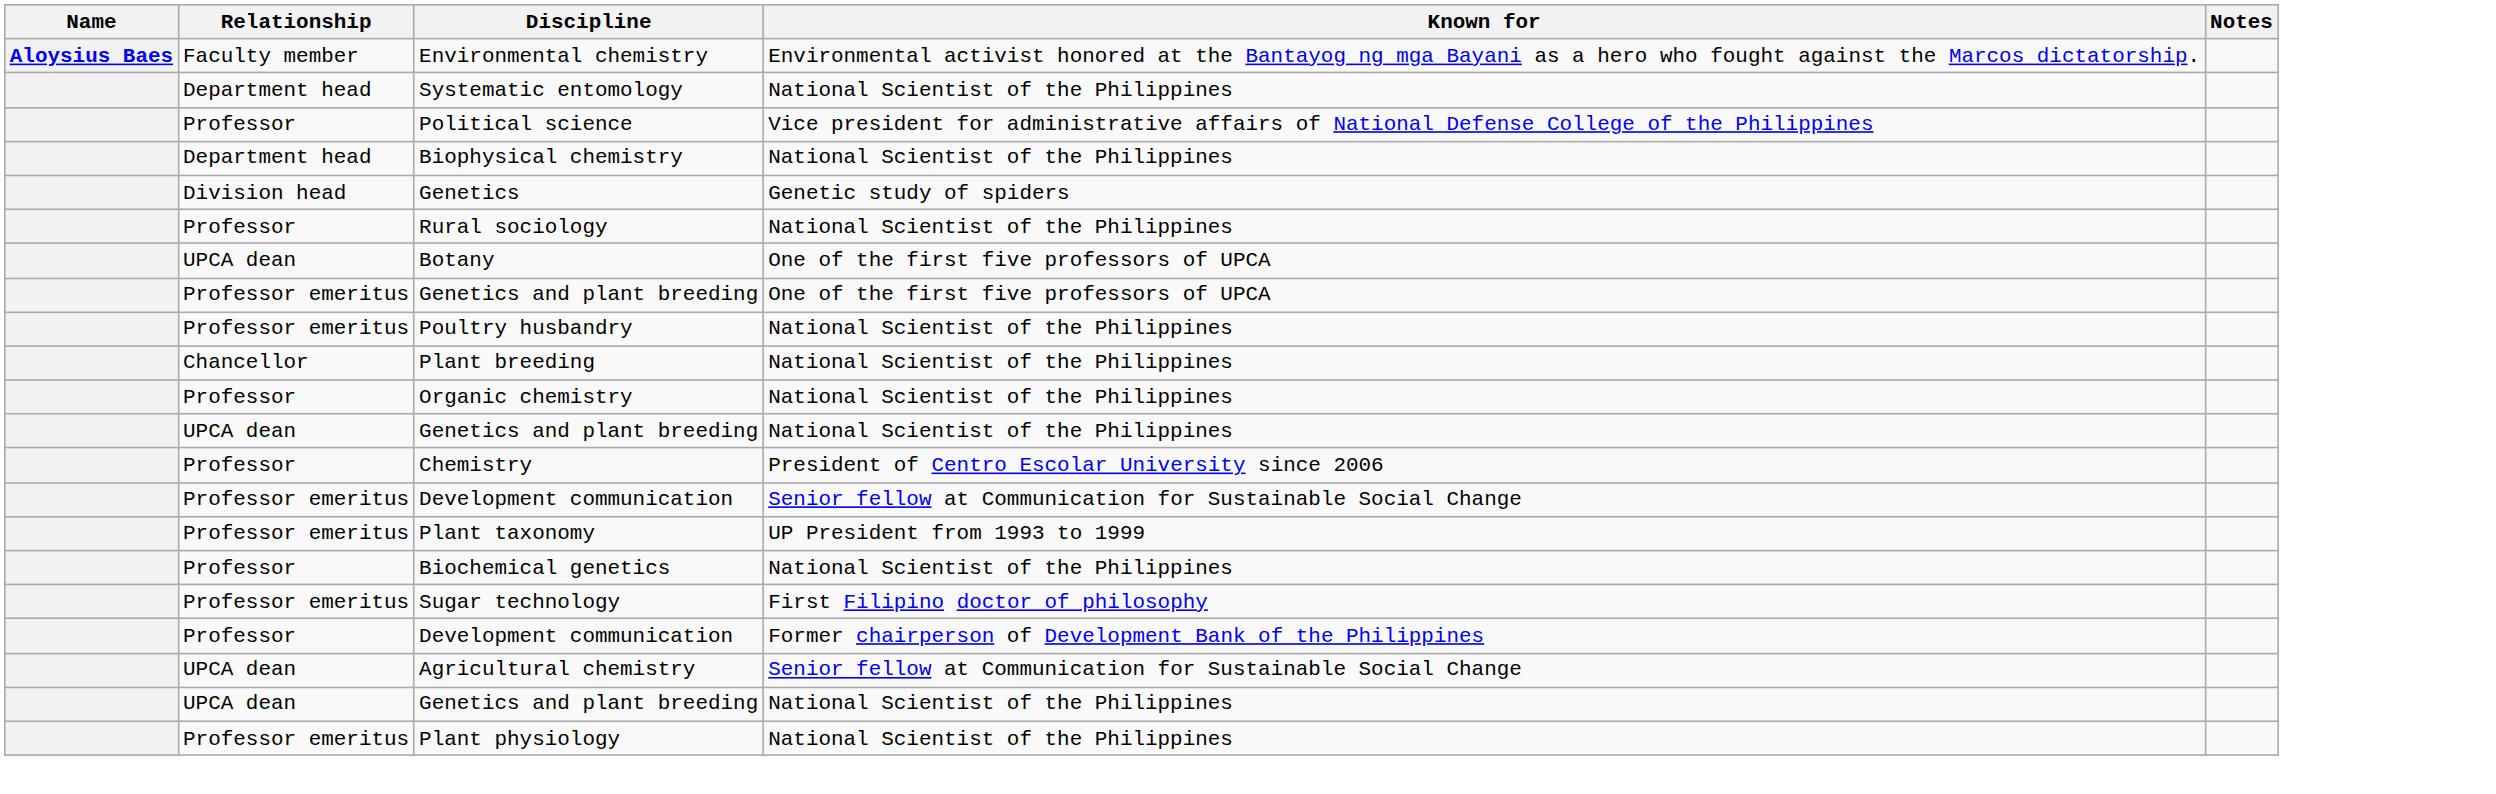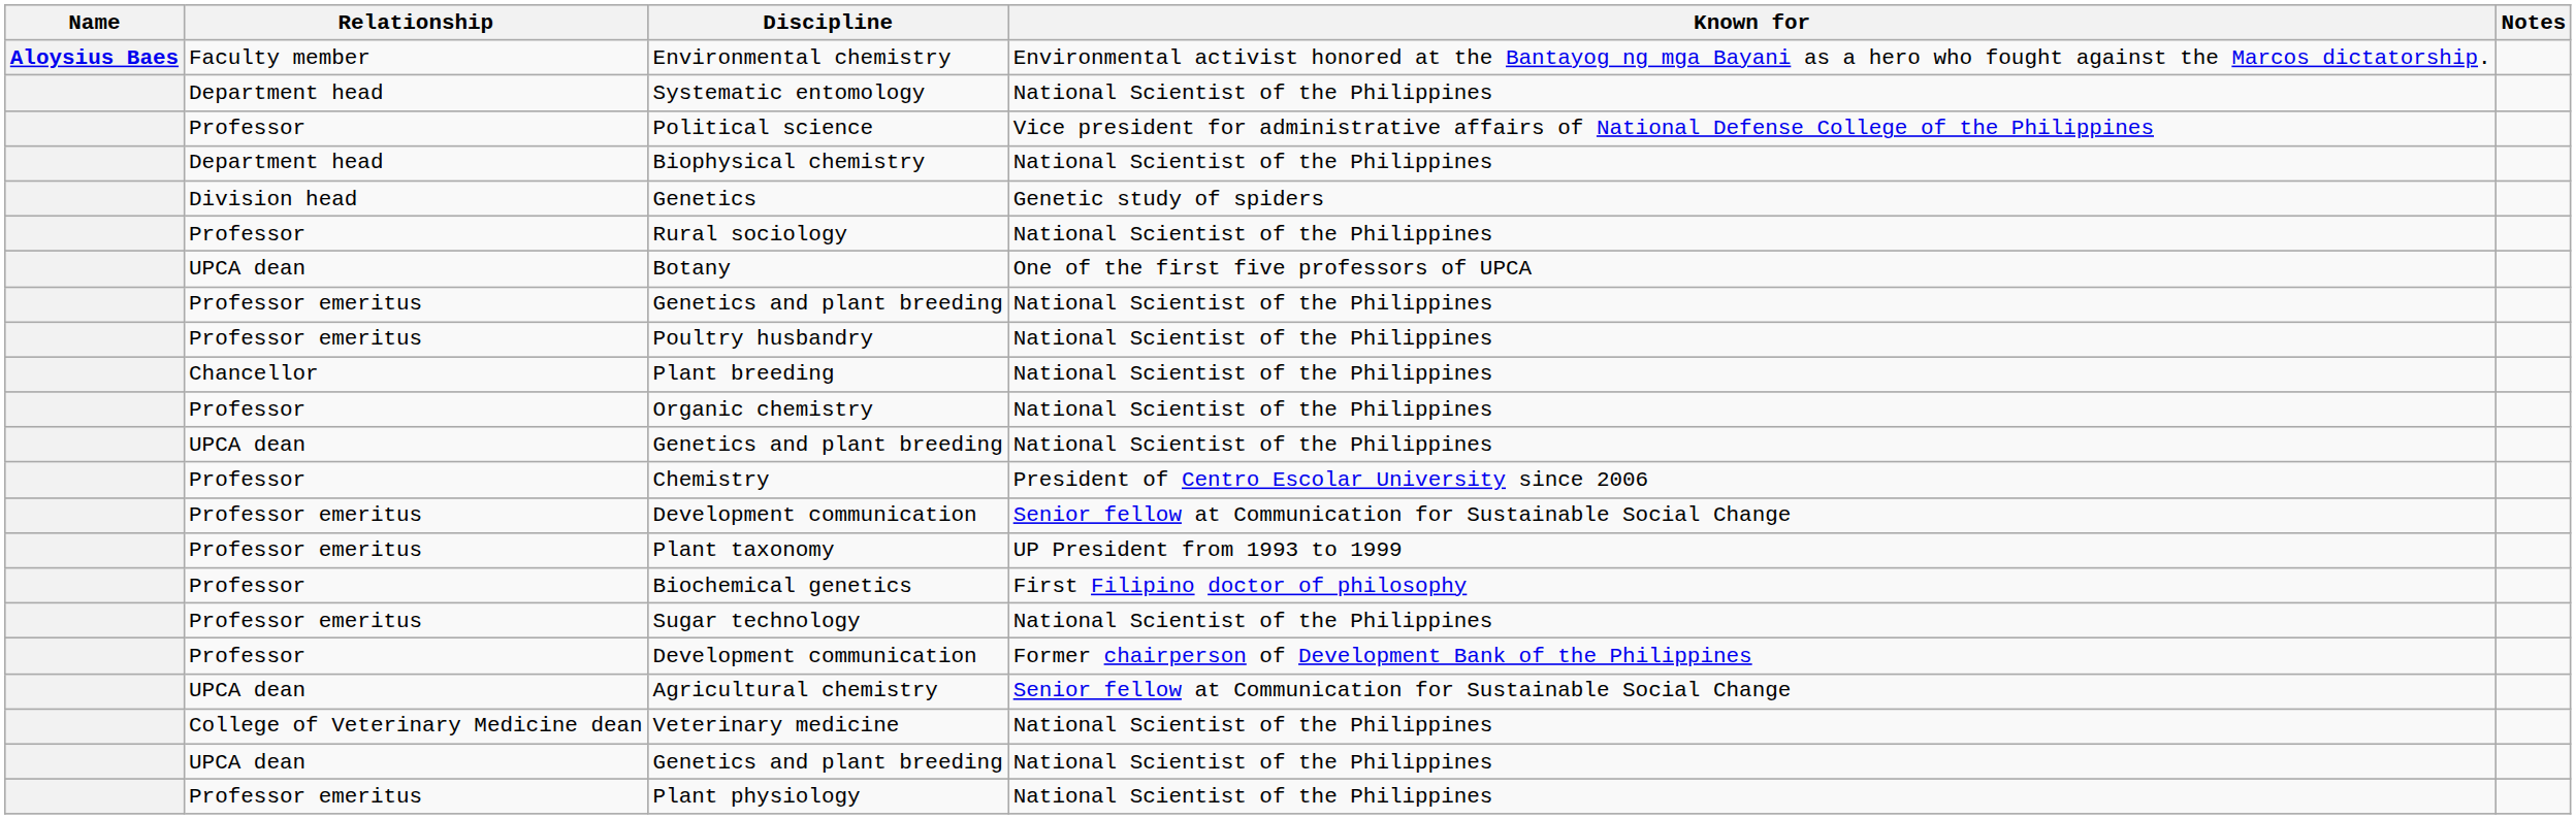 <table class="wikitable sortable" border="1">
 <tr>
 <th>Name</th>
 <th>Relationship</th>
 <th>Discipline</th>
 <th scope="col" class="unsortable">Known for</th>
 <th scope="col" class="unsortable">Notes</th>
 </tr>
 <tr>
 <th><a href='#'>Aloysius Baes</a></th>
 <td>Faculty member</td>
 <td>Environmental chemistry</td>
 <td>Environmental activist honored at the <a href='#'>Bantayog ng mga Bayani</a> as a hero who fought against the <a href='#'>Marcos dictatorship</a>.</td>
 <td></td>
 </tr>
 <tr>
 <th scope="row"></th>
 <td>Department head</td>
 <td>Systematic entomology</td>
 <td>National Scientist of the Philippines</td>
 <td></td>
 </tr>
 <tr>
 <th scope="row"></th>
 <td>Professor</td>
 <td>Political science</td>
 <td>Vice president for administrative affairs of <a href='#'>National Defense College of the Philippines</a></td>
 <td></td>
 </tr>
 <tr>
 <th scope="row"></th>
 <td>Department head</td>
 <td>Biophysical chemistry</td>
 <td>National Scientist of the Philippines</td>
 <td></td>
 </tr>
 <tr>
 <th scope="row"></th>
 <td>Division head</td>
 <td>Genetics</td>
 <td>Genetic study of spiders</td>
 <td></td>
 </tr>
 <tr>
 <th scope="row"></th>
 <td>Professor</td>
 <td>Rural sociology</td>
 <td>National Scientist of the Philippines</td>
 <td></td>
 </tr>
 <tr>
 <th scope="row"></th>
 <td>UPCA dean</td>
 <td>Botany</td>
 <td>One of the first five professors of UPCA</td>
 <td></td>
 </tr>
 <tr>
 <th scope="row"></th>
 <td>Professor emeritus</td>
 <td>Genetics and plant breeding</td>
-<td>One of the first five professors of UPCA</td>
+<td>National Scientist of the Philippines</td>
 <td></td>
 </tr>
 <tr>
 <th scope="row"></th>
 <td>Professor emeritus</td>
 <td>Poultry husbandry</td>
 <td>National Scientist of the Philippines</td>
 <td></td>
 </tr>
 <tr>
 <th scope="row"></th>
 <td>Chancellor</td>
 <td>Plant breeding</td>
 <td>National Scientist of the Philippines</td>
 <td></td>
 </tr>
 <tr>
 <th scope="row"></th>
 <td>Professor</td>
 <td>Organic chemistry</td>
 <td>National Scientist of the Philippines</td>
 <td></td>
 </tr>
 <tr>
 <th scope="row"></th>
 <td>UPCA dean</td>
 <td>Genetics and plant breeding</td>
 <td>National Scientist of the Philippines</td>
 <td></td>
 </tr>
 <tr>
 <th scope="row"></th>
 <td>Professor</td>
 <td>Chemistry</td>
 <td>President of <a href='#'>Centro Escolar University</a> since 2006</td>
 <td></td>
 </tr>
 <tr>
 <th scope="row"></th>
 <td>Professor emeritus</td>
 <td>Development communication</td>
 <td><a href='#'>Senior fellow</a> at Communication for Sustainable Social Change</td>
 <td></td>
 </tr>
 <tr>
 <th scope="row"></th>
 <td>Professor emeritus</td>
 <td>Plant taxonomy</td>
 <td>UP President from 1993 to 1999</td>
 <td></td>
 </tr>
 <tr>
 <th scope="row"></th>
 <td>Professor</td>
 <td>Biochemical genetics</td>
-<td>National Scientist of the Philippines</td>
+<td>First <a href='#'>Filipino</a> <a href='#'>doctor of philosophy</a></td>
 <td></td>
 </tr>
 <tr>
 <th scope="row"></th>
 <td>Professor emeritus</td>
 <td>Sugar technology</td>
-<td>First <a href='#'>Filipino</a> <a href='#'>doctor of philosophy</a></td>
+<td>National Scientist of the Philippines</td>
 <td></td>
 </tr>
 <tr>
 <th scope="row"></th>
 <td>Professor</td>
 <td>Development communication</td>
 <td>Former <a href='#'>chairperson</a> of <a href='#'>Development Bank of the Philippines</a></td>
 <td></td>
 </tr>
 <tr>
 <th scope="row"></th>
 <td>UPCA dean</td>
 <td>Agricultural chemistry</td>
 <td><a href='#'>Senior fellow</a> at Communication for Sustainable Social Change</td>
 <td></td>
 </tr>
 <tr>
 <th scope="row"></th>
+<td>College of Veterinary Medicine dean</td>
+<td>Veterinary medicine</td>
+<td>National Scientist of the Philippines</td>
+<td></td>
+</tr>
+<tr>
+<th scope="row"></th>
 <td>UPCA dean</td>
 <td>Genetics and plant breeding</td>
 <td>National Scientist of the Philippines</td>
 <td></td>
 </tr>
 <tr>
 <th scope="row"></th>
 <td>Professor emeritus</td>
 <td>Plant physiology</td>
 <td>National Scientist of the Philippines</td>
 <td></td>
 </tr>
 </table>
